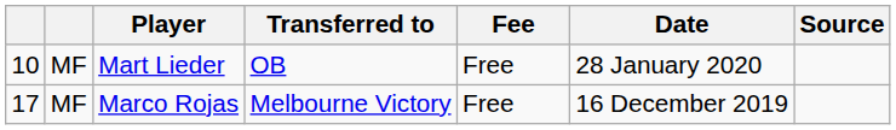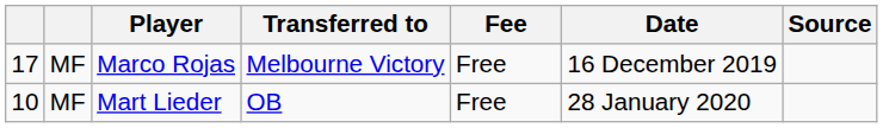 <table class="wikitable plainrowheaders sortable">
 <tr>
 <th></th>
 <th></th>
 <th scope=col>Player</th>
 <th>Transferred to</th>
 <th !scope=col; style="width: 65px;">Fee</th>
 <th scope=col>Date</th>
 <th scope=col>Source</th>
 </tr>
 <tr>
+<td>17</td>
+<td>MF</td>
+<td> <a href='#'>Marco Rojas</a></td>
+<td> <a href='#'>Melbourne Victory</a></td>
+<td>Free</td>
+<td>16 December 2019</td>
+<td></td>
+</tr>
+<tr>
 <td>10</td>
 <td>MF</td>
 <td> <a href='#'>Mart Lieder</a></td>
 <td> <a href='#'>OB</a></td>
 <td>Free</td>
 <td>28 January 2020</td>
 <td></td>
 </tr>
-<tr>
-<td>17</td>
-<td>MF</td>
-<td> <a href='#'>Marco Rojas</a></td>
-<td> <a href='#'>Melbourne Victory</a></td>
-<td>Free</td>
-<td>16 December 2019</td>
-<td></td>
-</tr>
 </table>
